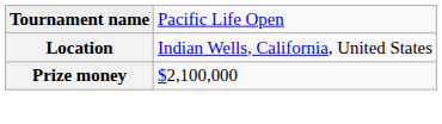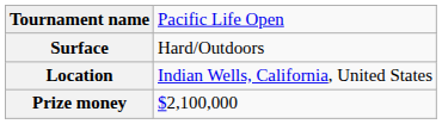 <table class="wikitable">
 <tr>
 <td bgcolor="#EFEFEF"><strong>Tournament name</strong></td>
 <td><a href='#'>Pacific Life Open</a></td>
+</tr>
+<tr>
+<th>Surface</th>
+<td>Hard/Outdoors</td>
 </tr>
 <tr>
 <th>Location</th>
 <td><a href='#'>Indian Wells, California</a>, United States</td>
 </tr>
 <tr>
 <th>Prize money</th>
 <td><a href='#'>$</a>2,100,000</td>
 </tr>
 </table>
